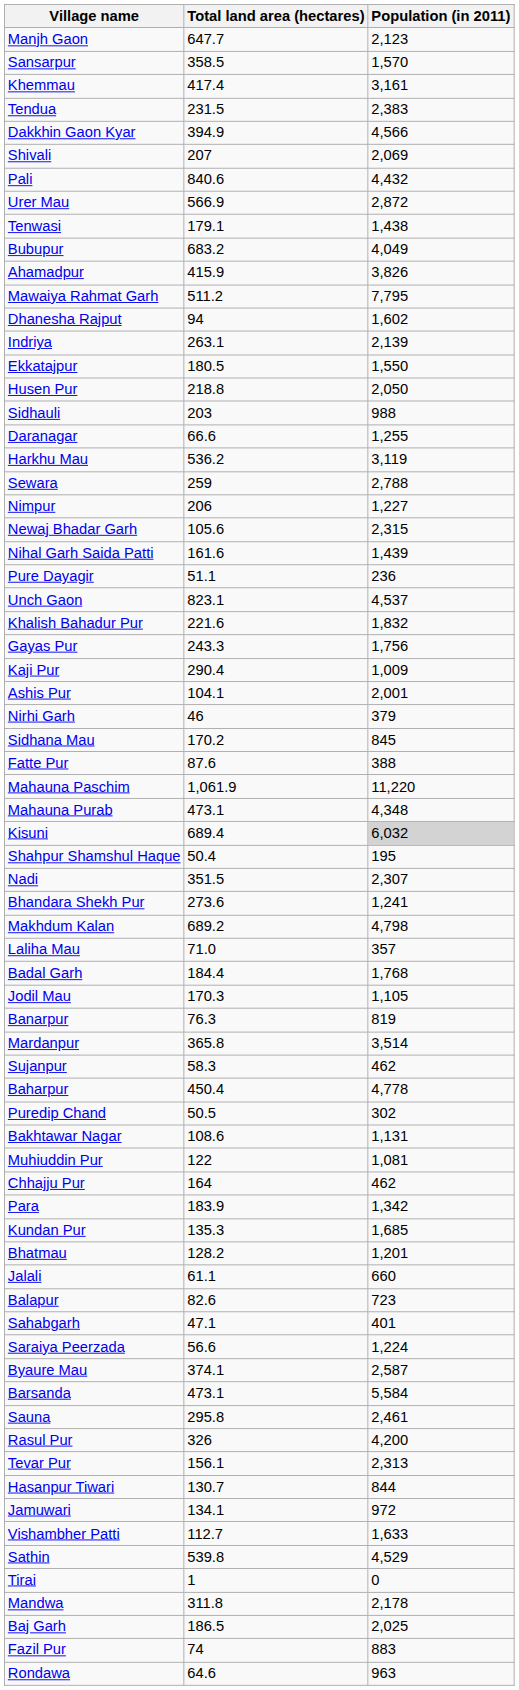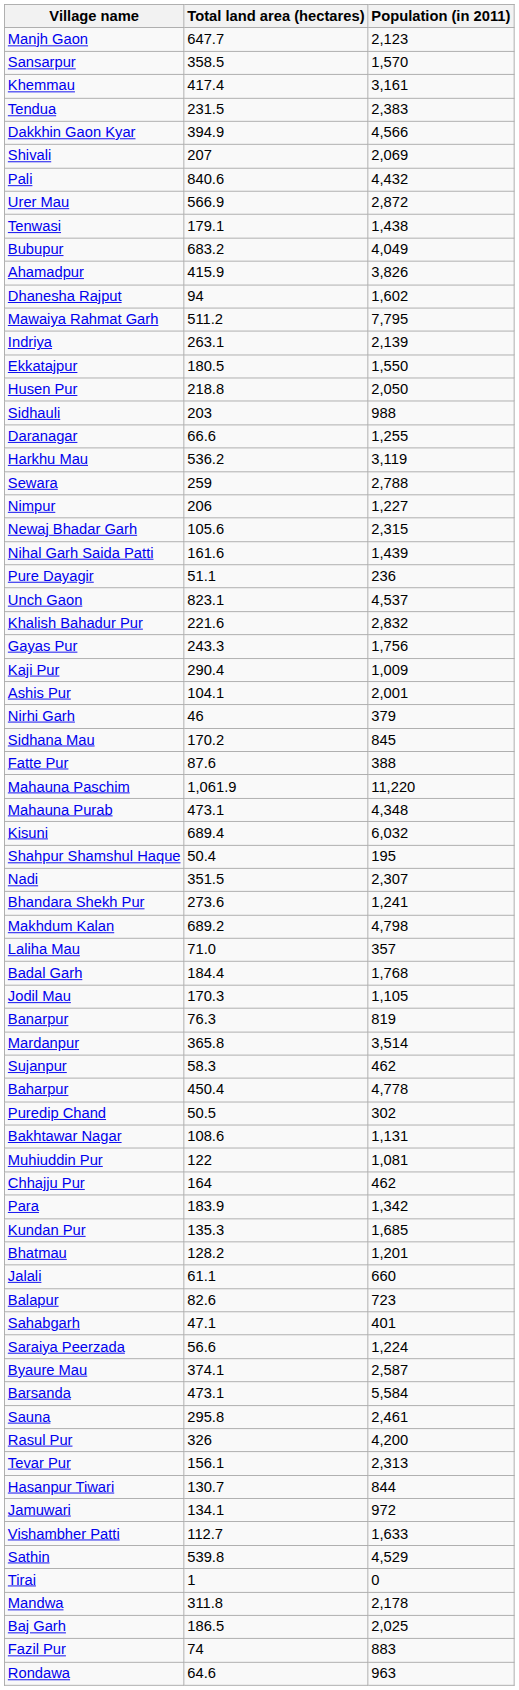 <table class="wikitable sortable">
 <tr>
 <th>Village name</th>
 <th>Total land area (hectares)</th>
 <th>Population (in 2011)</th>
 </tr>
 <tr>
 <td><a href='#'>Manjh Gaon</a></td>
 <td>647.7</td>
 <td>2,123</td>
 </tr>
 <tr>
 <td><a href='#'>Sansarpur</a></td>
 <td>358.5</td>
 <td>1,570</td>
 </tr>
 <tr>
 <td><a href='#'>Khemmau</a></td>
 <td>417.4</td>
 <td>3,161</td>
 </tr>
 <tr>
 <td><a href='#'>Tendua</a></td>
 <td>231.5</td>
 <td>2,383</td>
 </tr>
 <tr>
 <td><a href='#'>Dakkhin Gaon Kyar</a></td>
 <td>394.9</td>
 <td>4,566</td>
 </tr>
 <tr>
 <td><a href='#'>Shivali</a></td>
 <td>207</td>
 <td>2,069</td>
 </tr>
 <tr>
 <td><a href='#'>Pali</a></td>
 <td>840.6</td>
 <td>4,432</td>
 </tr>
 <tr>
 <td><a href='#'>Urer Mau</a></td>
 <td>566.9</td>
 <td>2,872</td>
 </tr>
 <tr>
 <td><a href='#'>Tenwasi</a></td>
 <td>179.1</td>
 <td>1,438</td>
 </tr>
 <tr>
 <td><a href='#'>Bubupur</a></td>
 <td>683.2</td>
 <td>4,049</td>
 </tr>
 <tr>
 <td><a href='#'>Ahamadpur</a></td>
 <td>415.9</td>
 <td>3,826</td>
 </tr>
 <tr>
+<td><a href='#'>Dhanesha Rajput</a></td>
+<td>94</td>
+<td>1,602</td>
+</tr>
+<tr>
 <td><a href='#'>Mawaiya Rahmat Garh</a></td>
 <td>511.2</td>
 <td>7,795</td>
-</tr>
-<tr>
-<td><a href='#'>Dhanesha Rajput</a></td>
-<td>94</td>
-<td>1,602</td>
 </tr>
 <tr>
 <td><a href='#'>Indriya</a></td>
 <td>263.1</td>
 <td>2,139</td>
 </tr>
 <tr>
 <td><a href='#'>Ekkatajpur</a></td>
 <td>180.5</td>
 <td>1,550</td>
 </tr>
 <tr>
 <td><a href='#'>Husen Pur</a></td>
 <td>218.8</td>
 <td>2,050</td>
 </tr>
 <tr>
 <td><a href='#'>Sidhauli</a></td>
 <td>203</td>
 <td>988</td>
 </tr>
 <tr>
 <td><a href='#'>Daranagar</a></td>
 <td>66.6</td>
 <td>1,255</td>
 </tr>
 <tr>
 <td><a href='#'>Harkhu Mau</a></td>
 <td>536.2</td>
 <td>3,119</td>
 </tr>
 <tr>
 <td><a href='#'>Sewara</a></td>
 <td>259</td>
 <td>2,788</td>
 </tr>
 <tr>
 <td><a href='#'>Nimpur</a></td>
 <td>206</td>
 <td>1,227</td>
 </tr>
 <tr>
 <td><a href='#'>Newaj Bhadar Garh</a></td>
 <td>105.6</td>
 <td>2,315</td>
 </tr>
 <tr>
 <td><a href='#'>Nihal Garh Saida Patti</a></td>
 <td>161.6</td>
 <td>1,439</td>
 </tr>
 <tr>
 <td><a href='#'>Pure Dayagir</a></td>
 <td>51.1</td>
 <td>236</td>
 </tr>
 <tr>
 <td><a href='#'>Unch Gaon</a></td>
 <td>823.1</td>
 <td>4,537</td>
 </tr>
 <tr>
 <td><a href='#'>Khalish Bahadur Pur</a></td>
 <td>221.6</td>
-<td>1,832</td>
+<td>2,832</td>
 </tr>
 <tr>
 <td><a href='#'>Gayas Pur</a></td>
 <td>243.3</td>
 <td>1,756</td>
 </tr>
 <tr>
 <td><a href='#'>Kaji Pur</a></td>
 <td>290.4</td>
 <td>1,009</td>
 </tr>
 <tr>
 <td><a href='#'>Ashis Pur</a></td>
 <td>104.1</td>
 <td>2,001</td>
 </tr>
 <tr>
 <td><a href='#'>Nirhi Garh</a></td>
 <td>46</td>
 <td>379</td>
 </tr>
 <tr>
 <td><a href='#'>Sidhana Mau</a></td>
 <td>170.2</td>
 <td>845</td>
 </tr>
 <tr>
 <td><a href='#'>Fatte Pur</a></td>
 <td>87.6</td>
 <td>388</td>
 </tr>
 <tr>
 <td><a href='#'>Mahauna Paschim</a></td>
 <td>1,061.9</td>
 <td>11,220</td>
 </tr>
 <tr>
 <td><a href='#'>Mahauna Purab</a></td>
 <td>473.1</td>
 <td>4,348</td>
 </tr>
 <tr>
 <td><a href='#'>Kisuni</a></td>
 <td>689.4</td>
-<td style="background: lightgrey;">6,032</td>
+<td>6,032</td>
 </tr>
 <tr>
 <td><a href='#'>Shahpur Shamshul Haque</a></td>
 <td>50.4</td>
 <td>195</td>
 </tr>
 <tr>
 <td><a href='#'>Nadi</a></td>
 <td>351.5</td>
 <td>2,307</td>
 </tr>
 <tr>
 <td><a href='#'>Bhandara Shekh Pur</a></td>
 <td>273.6</td>
 <td>1,241</td>
 </tr>
 <tr>
 <td><a href='#'>Makhdum Kalan</a></td>
 <td>689.2</td>
 <td>4,798</td>
 </tr>
 <tr>
 <td><a href='#'>Laliha Mau</a></td>
 <td>71.0</td>
 <td>357</td>
 </tr>
 <tr>
 <td><a href='#'>Badal Garh</a></td>
 <td>184.4</td>
 <td>1,768</td>
 </tr>
 <tr>
 <td><a href='#'>Jodil Mau</a></td>
 <td>170.3</td>
 <td>1,105</td>
 </tr>
 <tr>
 <td><a href='#'>Banarpur</a></td>
 <td>76.3</td>
 <td>819</td>
 </tr>
 <tr>
 <td><a href='#'>Mardanpur</a></td>
 <td>365.8</td>
 <td>3,514</td>
 </tr>
 <tr>
 <td><a href='#'>Sujanpur</a></td>
 <td>58.3</td>
 <td>462</td>
 </tr>
 <tr>
 <td><a href='#'>Baharpur</a></td>
 <td>450.4</td>
 <td>4,778</td>
 </tr>
 <tr>
 <td><a href='#'>Puredip Chand</a></td>
 <td>50.5</td>
 <td>302</td>
 </tr>
 <tr>
 <td><a href='#'>Bakhtawar Nagar</a></td>
 <td>108.6</td>
 <td>1,131</td>
 </tr>
 <tr>
 <td><a href='#'>Muhiuddin Pur</a></td>
 <td>122</td>
 <td>1,081</td>
 </tr>
 <tr>
 <td><a href='#'>Chhajju Pur</a></td>
 <td>164</td>
 <td>462</td>
 </tr>
 <tr>
 <td><a href='#'>Para</a></td>
 <td>183.9</td>
 <td>1,342</td>
 </tr>
 <tr>
 <td><a href='#'>Kundan Pur</a></td>
 <td>135.3</td>
 <td>1,685</td>
 </tr>
 <tr>
 <td><a href='#'>Bhatmau</a></td>
 <td>128.2</td>
 <td>1,201</td>
 </tr>
 <tr>
 <td><a href='#'>Jalali</a></td>
 <td>61.1</td>
 <td>660</td>
 </tr>
 <tr>
 <td><a href='#'>Balapur</a></td>
 <td>82.6</td>
 <td>723</td>
 </tr>
 <tr>
 <td><a href='#'>Sahabgarh</a></td>
 <td>47.1</td>
 <td>401</td>
 </tr>
 <tr>
 <td><a href='#'>Saraiya Peerzada</a></td>
 <td>56.6</td>
 <td>1,224</td>
 </tr>
 <tr>
 <td><a href='#'>Byaure Mau</a></td>
 <td>374.1</td>
 <td>2,587</td>
 </tr>
 <tr>
 <td><a href='#'>Barsanda</a></td>
 <td>473.1</td>
 <td>5,584</td>
 </tr>
 <tr>
 <td><a href='#'>Sauna</a></td>
 <td>295.8</td>
 <td>2,461</td>
 </tr>
 <tr>
 <td><a href='#'>Rasul Pur</a></td>
 <td>326</td>
 <td>4,200</td>
 </tr>
 <tr>
 <td><a href='#'>Tevar Pur</a></td>
 <td>156.1</td>
 <td>2,313</td>
 </tr>
 <tr>
 <td><a href='#'>Hasanpur Tiwari</a></td>
 <td>130.7</td>
 <td>844</td>
 </tr>
 <tr>
 <td><a href='#'>Jamuwari</a></td>
 <td>134.1</td>
 <td>972</td>
 </tr>
 <tr>
 <td><a href='#'>Vishambher Patti</a></td>
 <td>112.7</td>
 <td>1,633</td>
 </tr>
 <tr>
 <td><a href='#'>Sathin</a></td>
 <td>539.8</td>
 <td>4,529</td>
 </tr>
 <tr>
 <td><a href='#'>Tirai</a></td>
 <td>1</td>
 <td>0</td>
 </tr>
 <tr>
 <td><a href='#'>Mandwa</a></td>
 <td>311.8</td>
 <td>2,178</td>
 </tr>
 <tr>
 <td><a href='#'>Baj Garh</a></td>
 <td>186.5</td>
 <td>2,025</td>
 </tr>
 <tr>
 <td><a href='#'>Fazil Pur</a></td>
 <td>74</td>
 <td>883</td>
 </tr>
 <tr>
 <td><a href='#'>Rondawa</a></td>
 <td>64.6</td>
 <td>963</td>
 </tr>
 </table>
